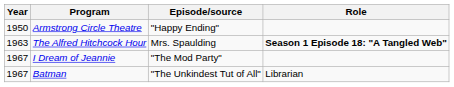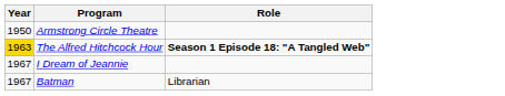 <table class="wikitable">
 <tr>
 <th>Year</th>
 <th>Program</th>
-<th>Episode/source</th>
 <th>Role</th>
 </tr>
 <tr>
 <td>1950</td>
 <td><em><a href='#'>Armstrong Circle Theatre</a></em></td>
-<td>"Happy Ending"</td>
 <td></td>
 </tr>
 <tr>
-<td>1963</td>
+<td style="background: gold;">1963</td>
 <td><em><a href='#'>The Alfred Hitchcock Hour</a></em></td>
-<td>Mrs. Spaulding</td>
 <td><strong>Season 1 Episode 18: "A Tangled Web"</strong></td>
 </tr>
 <tr>
 <td>1967</td>
 <td><em><a href='#'>I Dream of Jeannie</a></em></td>
-<td>"The Mod Party"</td>
 <td></td>
 </tr>
 <tr>
 <td>1967</td>
 <td><em><a href='#'>Batman</a></em></td>
-<td>"The Unkindest Tut of All"</td>
 <td>Librarian</td>
 </tr>
 </table>
